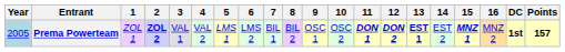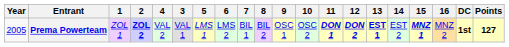 <table class="wikitable" style="text-align:center; font-size:85%">
 <tr>
 <th>Year</th>
 <th>Entrant</th>
 <th>1</th>
 <th>2</th>
+<th>4</th>
 <th>3</th>
-<th>4</th>
 <th>5</th>
 <th>6</th>
 <th>7</th>
 <th>8</th>
 <th>9</th>
 <th>10</th>
 <th>11</th>
 <th>12</th>
 <th>13</th>
 <th>14</th>
 <th>15</th>
 <th>16</th>
 <th>DC</th>
 <th>Points</th>
 </tr>
 <tr>
-<td style="background: lightblue;"><a href='#'>2005</a></td>
+<td><a href='#'>2005</a></td>
 <th nowrap><a href='#'>Prema Powerteam</a></th>
 <td style="background:#EFCFFF;"><em><a href='#'>ZOL<br>1</a></em><br></td>
 <td style="background:#CFCFFF;"><strong><a href='#'>ZOL<br>2</a><br></strong></td>
+<td style="background:#DFFFDF;"><a href='#'>VAL<br>2</a><br></td>
 <td style="background:#DFDFDF;"><a href='#'>VAL<br>1</a><br></td>
-<td style="background:#DFFFDF;"><a href='#'>VAL<br>2</a><br></td>
 <td style="background:#FFFFBF;"><em><a href='#'>LMS<br>1</a></em><br></td>
 <td style="background:#DFFFDF;"><a href='#'>LMS<br>2</a><br></td>
 <td style="background:#DFFFDF;"><a href='#'>BIL<br>1</a><br></td>
 <td style="background:#EFCFFF;"><a href='#'>BIL<br>2</a><br></td>
 <td style="background:#FFFFBF;"><a href='#'>OSC<br>1</a><br></td>
 <td style="background:#DFFFDF;"><a href='#'>OSC<br>2</a><br></td>
 <td style="background:#FFFFBF;"><strong><em><a href='#'>DON<br>1</a></em></strong><br></td>
 <td style="background:#FFFFBF;"><strong><em><a href='#'>DON<br>2</a></em></strong><br></td>
 <td style="background:#FFFFBF;"><strong><a href='#'>EST<br>1</a></strong><br></td>
 <td style="background:#DFFFDF;"><a href='#'>EST<br>2</a><br></td>
 <td style="background:#FFFFBF;"><strong><em><a href='#'>MNZ<br>1</a></em></strong><br></td>
 <td style="background:#FFDF9F;"><a href='#'>MNZ<br>2</a><br></td>
 <th style="background:#FFFFBF;">1st</th>
-<th style="background:#FFFFBF;">157</th>
+<th style="background:#FFFFBF;">127</th>
 </tr>
 </table>
